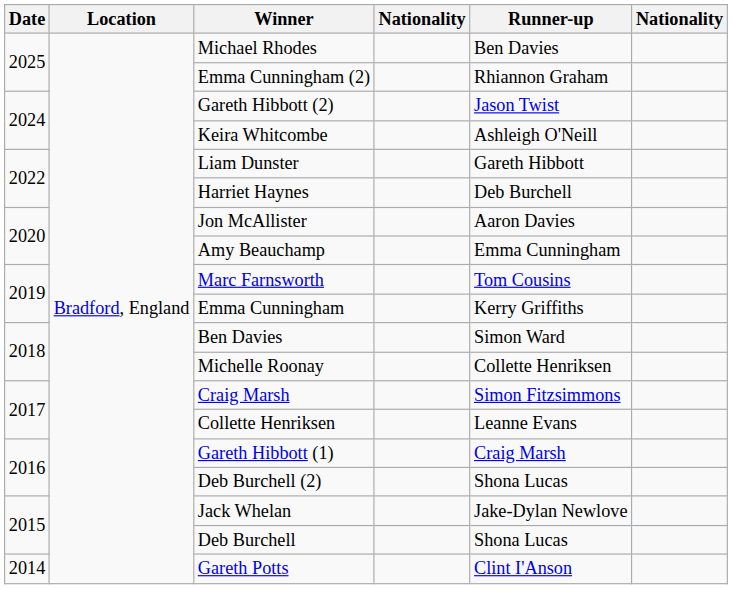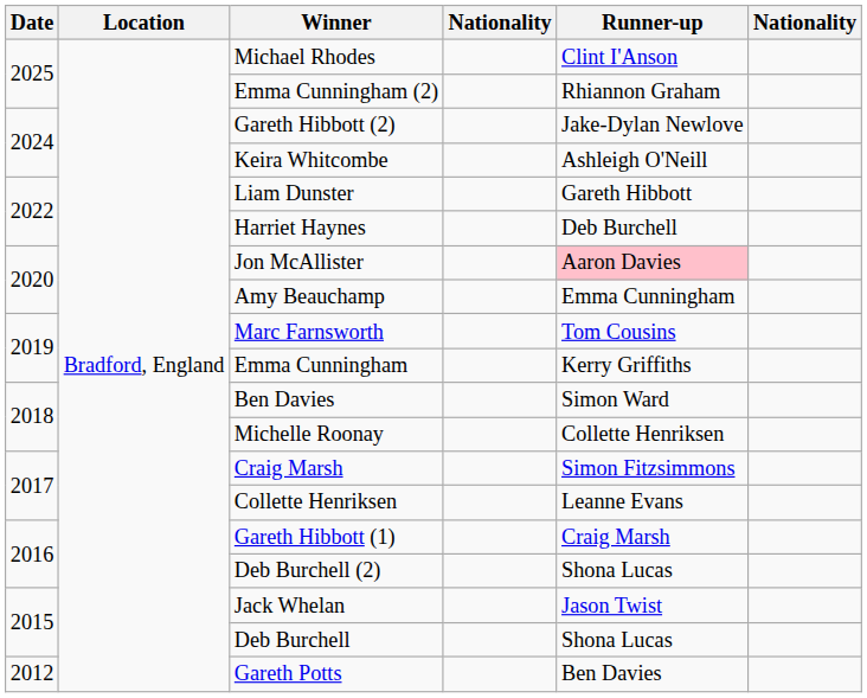 <table class="wikitable">
 <tr>
 <th>Date</th>
 <th>Location</th>
 <th>Winner</th>
 <th>Nationality</th>
 <th>Runner-up</th>
 <th>Nationality</th>
 </tr>
 <tr>
 <td rowspan="2">2025</td>
 <td rowspan="19"><a href='#'>Bradford</a>, England</td>
 <td>Michael Rhodes</td>
 <td></td>
-<td>Ben Davies</td>
+<td><a href='#'>Clint I'Anson</a></td>
 <td></td>
 </tr>
 <tr>
 <td>Emma Cunningham (2)</td>
 <td></td>
 <td>Rhiannon Graham</td>
 <td></td>
 </tr>
 <tr>
 <td rowspan="2">2024</td>
 <td>Gareth Hibbott (2)</td>
 <td></td>
-<td><a href='#'>Jason Twist</a></td>
+<td>Jake-Dylan Newlove</td>
 <td></td>
 </tr>
 <tr>
 <td>Keira Whitcombe</td>
 <td></td>
 <td>Ashleigh O'Neill</td>
 <td></td>
 </tr>
 <tr>
 <td rowspan="2">2022</td>
 <td>Liam Dunster</td>
 <td></td>
 <td>Gareth Hibbott</td>
 <td></td>
 </tr>
 <tr>
 <td>Harriet Haynes</td>
 <td></td>
 <td>Deb Burchell</td>
 <td></td>
 </tr>
 <tr>
 <td rowspan="2">2020</td>
 <td>Jon McAllister</td>
 <td></td>
-<td>Aaron Davies</td>
+<td style="background: pink;">Aaron Davies</td>
 <td></td>
 </tr>
 <tr>
 <td>Amy Beauchamp</td>
 <td></td>
 <td>Emma Cunningham</td>
 <td></td>
 </tr>
 <tr>
 <td rowspan="2">2019</td>
 <td><a href='#'>Marc Farnsworth</a></td>
 <td></td>
 <td><a href='#'>Tom Cousins</a></td>
 <td></td>
 </tr>
 <tr>
 <td>Emma Cunningham</td>
 <td></td>
 <td>Kerry Griffiths</td>
 <td></td>
 </tr>
 <tr>
 <td rowspan="2">2018</td>
 <td>Ben Davies</td>
 <td></td>
 <td>Simon Ward</td>
 <td></td>
 </tr>
 <tr>
 <td>Michelle Roonay</td>
 <td></td>
 <td>Collette Henriksen</td>
 <td></td>
 </tr>
 <tr>
 <td rowspan="2">2017</td>
 <td><a href='#'>Craig Marsh</a></td>
 <td></td>
 <td><a href='#'>Simon Fitzsimmons</a></td>
 <td></td>
 </tr>
 <tr>
 <td>Collette Henriksen</td>
 <td></td>
 <td>Leanne Evans</td>
 <td></td>
 </tr>
 <tr>
 <td rowspan="2">2016</td>
 <td><a href='#'>Gareth Hibbott</a> (1)</td>
 <td></td>
 <td><a href='#'>Craig Marsh</a></td>
 <td></td>
 </tr>
 <tr>
 <td>Deb Burchell (2)</td>
 <td></td>
 <td>Shona Lucas</td>
 <td></td>
 </tr>
 <tr>
 <td rowspan="2">2015</td>
 <td>Jack Whelan</td>
 <td></td>
-<td>Jake-Dylan Newlove</td>
+<td><a href='#'>Jason Twist</a></td>
 <td></td>
 </tr>
 <tr>
 <td>Deb Burchell</td>
 <td></td>
 <td>Shona Lucas</td>
 <td></td>
 </tr>
 <tr>
-<td>2014</td>
+<td>2012</td>
 <td><a href='#'>Gareth Potts</a></td>
 <td></td>
-<td><a href='#'>Clint I'Anson</a></td>
+<td>Ben Davies</td>
 <td></td>
 </tr>
 </table>
